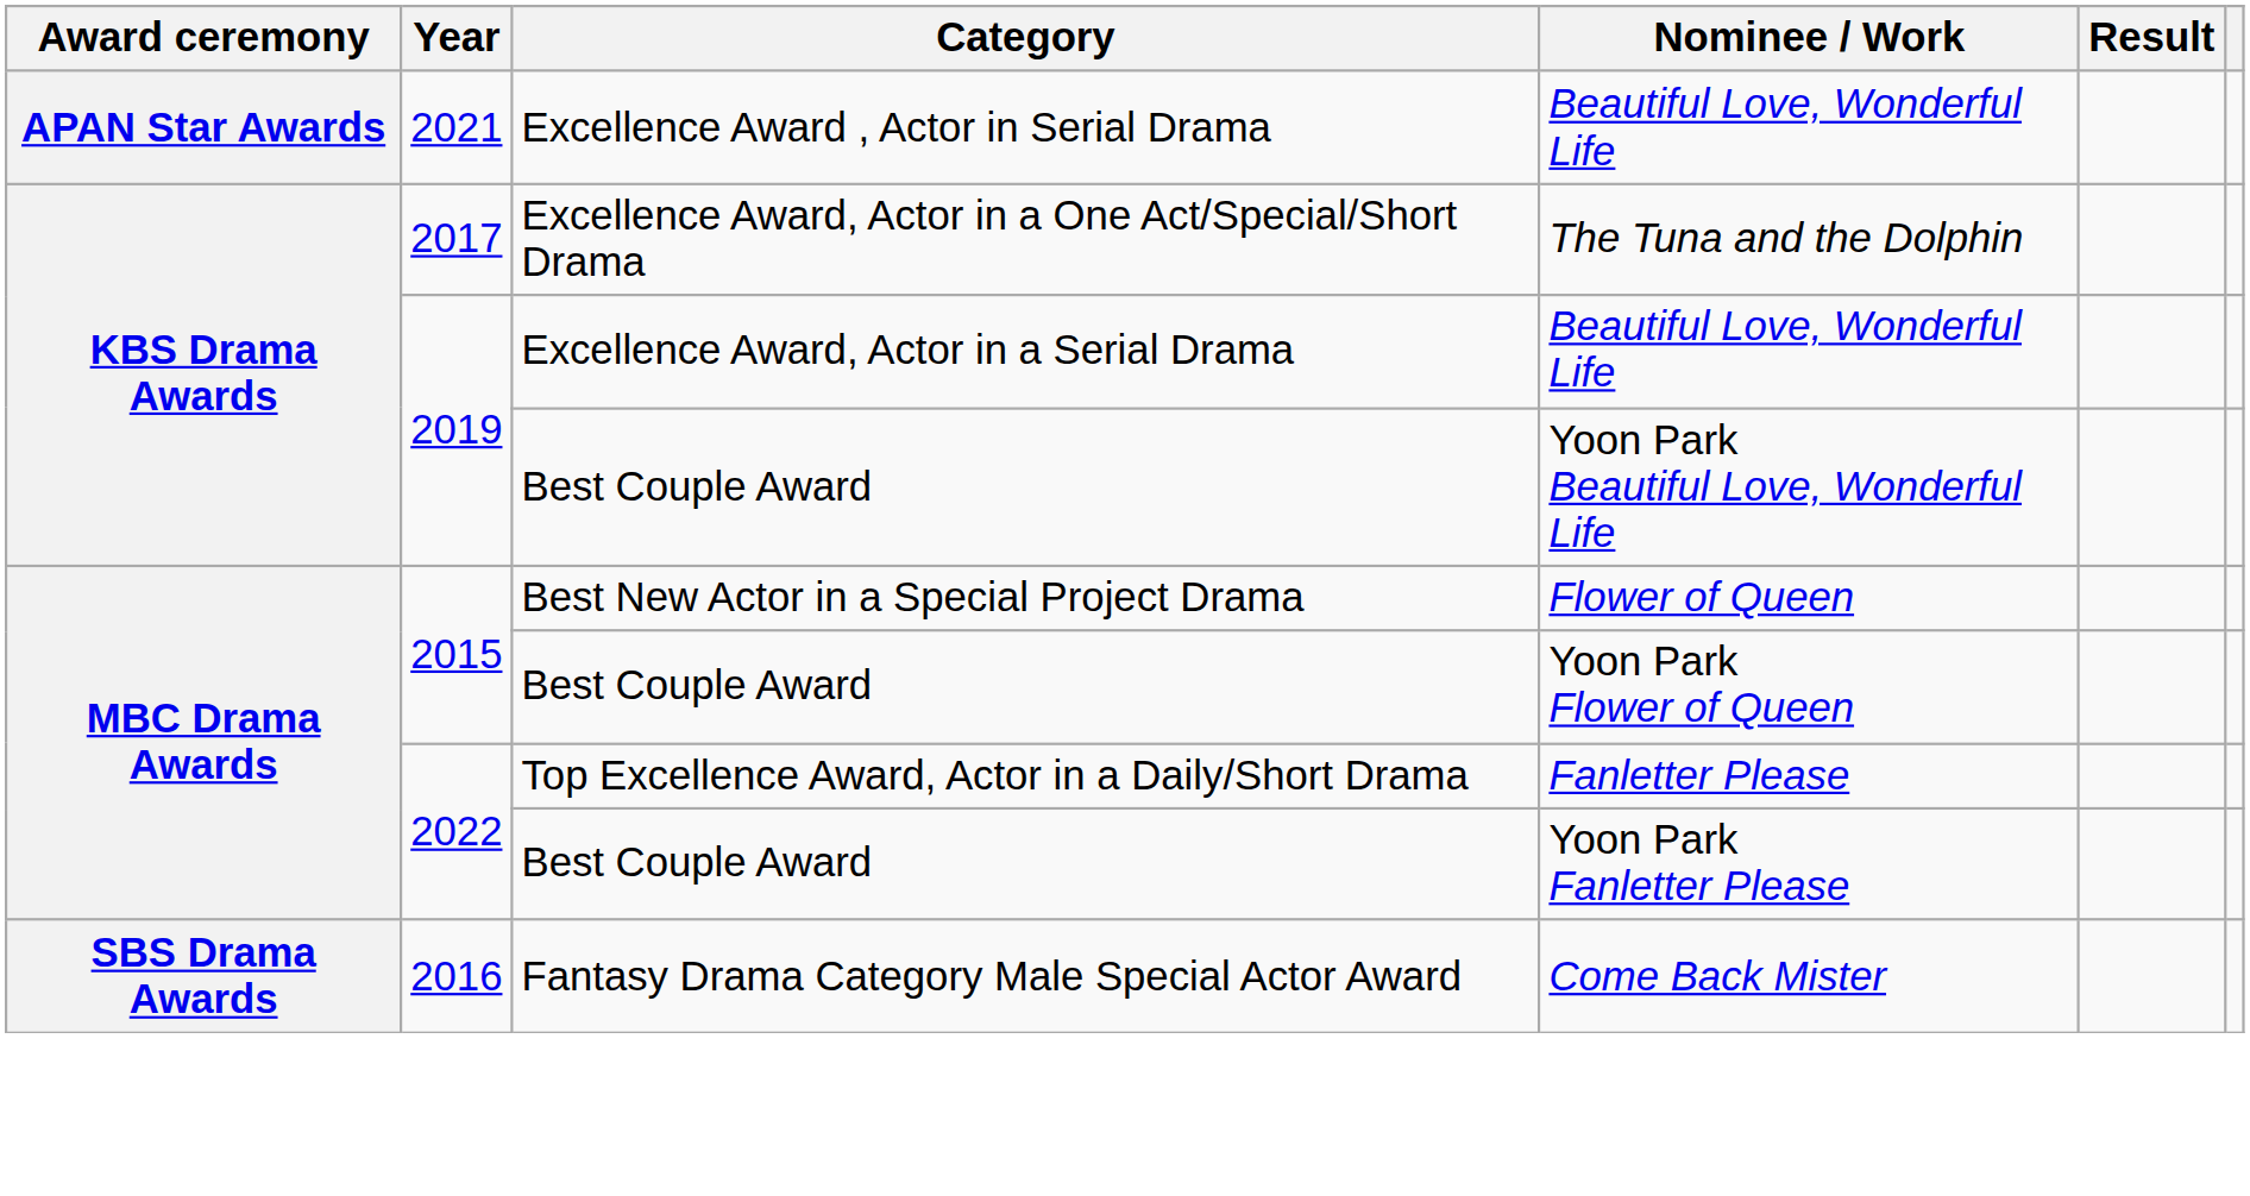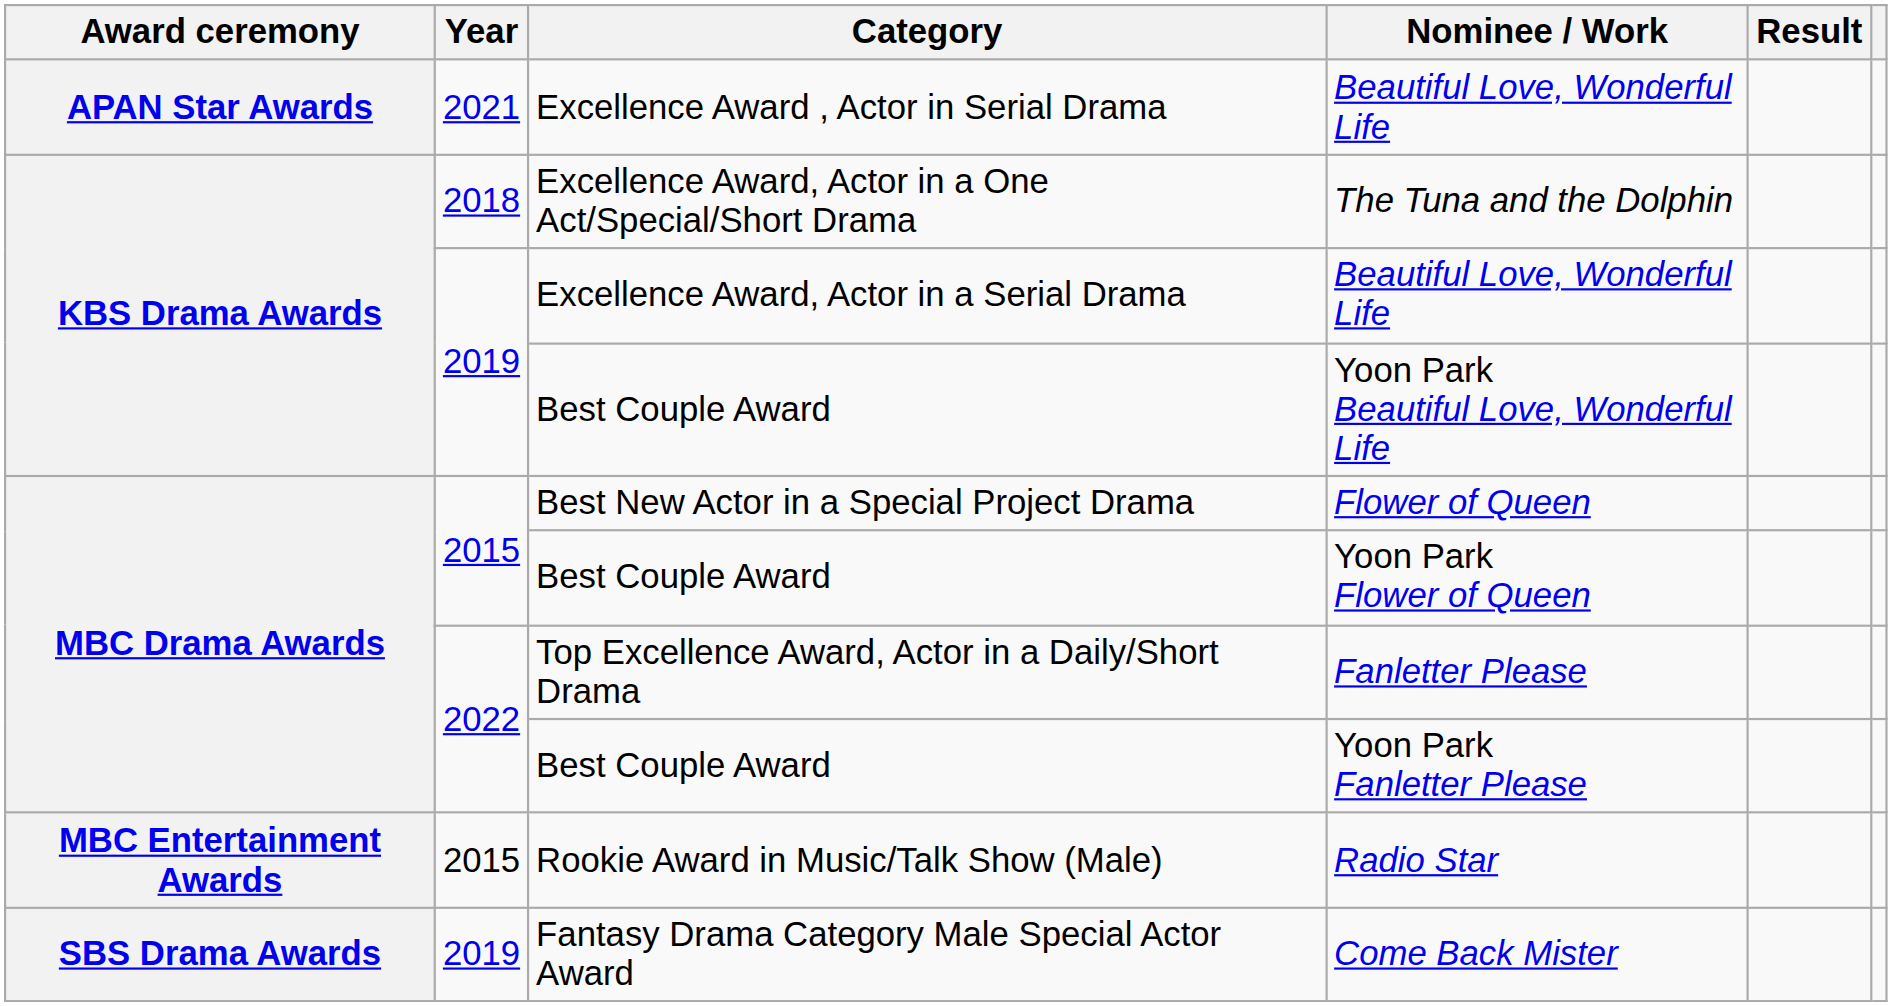 <table class="wikitable plainrowheaders sortable">
 <tr>
 <th scope="col">Award ceremony</th>
 <th scope="col">Year</th>
 <th scope="col">Category</th>
 <th scope="col">Nominee / Work</th>
 <th scope="col">Result</th>
 <th scope="col" class="unsortable"></th>
 </tr>
 <tr>
 <th scope="row"><a href='#'>APAN Star Awards</a></th>
 <td style="text-align:center"><a href='#'>2021</a></td>
 <td>Excellence Award , Actor  in Serial Drama</td>
 <td><em><a href='#'>Beautiful Love, Wonderful Life</a></em></td>
 <td></td>
 <td style="text-align:center"></td>
 </tr>
 <tr>
 <th scope="row"  rowspan="3"><a href='#'>KBS Drama Awards</a></th>
-<td style="text-align:center"><a href='#'>2017</a></td>
+<td style="text-align:center"><a href='#'>2018</a></td>
 <td>Excellence Award, Actor in a One Act/Special/Short Drama</td>
 <td><em>The Tuna and the Dolphin</em></td>
 <td></td>
 <td style="text-align:center"></td>
 </tr>
 <tr>
 <td rowspan="2" style="text-align:center"><a href='#'>2019</a></td>
 <td>Excellence Award, Actor in a Serial Drama</td>
 <td><em><a href='#'>Beautiful Love, Wonderful Life</a></em></td>
 <td></td>
 <td style="text-align:center"></td>
 </tr>
 <tr>
 <td>Best Couple Award</td>
 <td>Yoon Park <br><em><a href='#'>Beautiful Love, Wonderful Life</a></em></td>
 <td></td>
 <td style="text-align:center"></td>
 </tr>
 <tr>
 <th scope="row"  rowspan="4"><a href='#'>MBC Drama Awards</a></th>
 <td rowspan="2" style="text-align:center"><a href='#'>2015</a></td>
 <td>Best New Actor in a Special Project Drama</td>
 <td><em><a href='#'>Flower of Queen</a></em></td>
 <td></td>
 <td style="text-align:center"></td>
 </tr>
 <tr>
 <td>Best Couple Award</td>
 <td>Yoon Park <br><em><a href='#'>Flower of Queen</a></em></td>
 <td></td>
 <td style="text-align:center"></td>
 </tr>
 <tr>
 <td rowspan="2" style="text-align:center"><a href='#'>2022</a></td>
 <td>Top Excellence Award, Actor in a Daily/Short Drama</td>
 <td><em><a href='#'>Fanletter Please</a></em></td>
 <td></td>
 <td style="text-align:center"></td>
 </tr>
 <tr>
 <td>Best Couple Award</td>
 <td>Yoon Park <br><em><a href='#'>Fanletter Please</a></em></td>
 <td></td>
 <td style="text-align:center"></td>
 </tr>
 <tr>
+<th scope="row"><a href='#'>MBC Entertainment Awards</a></th>
+<td style="text-align:center">2015</td>
+<td>Rookie Award in Music/Talk Show (Male)</td>
+<td><em><a href='#'>Radio Star</a></em></td>
+<td></td>
+<td style="text-align:center"></td>
+</tr>
+<tr>
 <th scope="row"><a href='#'>SBS Drama Awards</a></th>
-<td style="text-align:center"><a href='#'>2016</a></td>
+<td style="text-align:center"><a href='#'>2019</a></td>
 <td>Fantasy Drama Category Male Special Actor Award</td>
 <td><em><a href='#'>Come Back Mister</a></em></td>
 <td></td>
 <td style="text-align:center"></td>
 </tr>
 </table>
